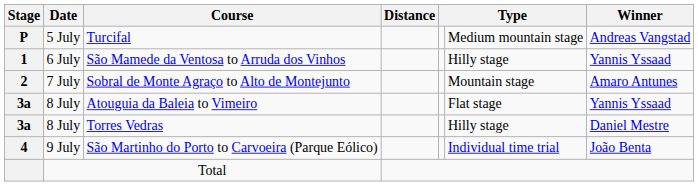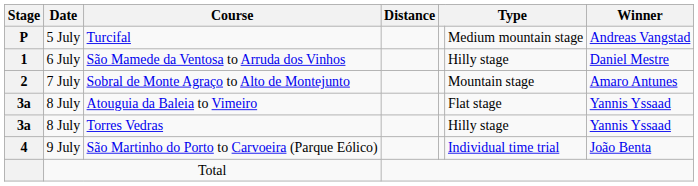 <table class="wikitable">
 <tr>
 <th scope="col">Stage</th>
 <th scope="col">Date</th>
 <th scope="col">Course</th>
 <th scope="col">Distance</th>
 <th scope="col" colspan="2">Type</th>
 <th scope="col">Winner</th>
 </tr>
 <tr>
 <th scope="row">P</th>
 <td style="text-align:right">5 July</td>
 <td><a href='#'>Turcifal</a></td>
 <td style="text-align:center;"></td>
 <td></td>
 <td>Medium mountain stage</td>
 <td><a href='#'>Andreas Vangstad</a></td>
 </tr>
 <tr>
 <th scope="row">1</th>
 <td style="text-align:right">6 July</td>
 <td><a href='#'>São Mamede da Ventosa</a> to <a href='#'>Arruda dos Vinhos</a></td>
 <td style="text-align:center;"></td>
 <td></td>
 <td>Hilly stage</td>
-<td><a href='#'>Yannis Yssaad</a></td>
+<td><a href='#'>Daniel Mestre</a></td>
 </tr>
 <tr>
 <th scope="row">2</th>
 <td style="text-align:right">7 July</td>
 <td><a href='#'>Sobral de Monte Agraço</a> to <a href='#'>Alto de Montejunto</a></td>
 <td style="text-align:center;"></td>
 <td></td>
 <td>Mountain stage</td>
 <td><a href='#'>Amaro Antunes</a></td>
 </tr>
 <tr>
 <th scope="row">3a</th>
 <td style="text-align:right">8 July</td>
 <td><a href='#'>Atouguia da Baleia</a> to <a href='#'>Vimeiro</a></td>
 <td style="text-align:center;"></td>
 <td></td>
 <td>Flat stage</td>
 <td><a href='#'>Yannis Yssaad</a></td>
 </tr>
 <tr>
 <th scope="row">3a</th>
 <td style="text-align:right">8 July</td>
 <td><a href='#'>Torres Vedras</a></td>
 <td style="text-align:center;"></td>
 <td></td>
 <td>Hilly stage</td>
-<td><a href='#'>Daniel Mestre</a></td>
+<td><a href='#'>Yannis Yssaad</a></td>
 </tr>
 <tr>
 <th scope="row">4</th>
 <td style="text-align:right">9 July</td>
 <td><a href='#'>São Martinho do Porto</a> to <a href='#'>Carvoeira</a> (Parque Eólico)</td>
 <td style="text-align:center;"></td>
 <td></td>
 <td><a href='#'>Individual time trial</a></td>
 <td><a href='#'>João Benta</a></td>
 </tr>
 <tr>
 <th scope="row"></th>
 <td colspan="2" style="text-align:center">Total</td>
 <td colspan="5" style="text-align:center"></td>
 </tr>
 </table>
